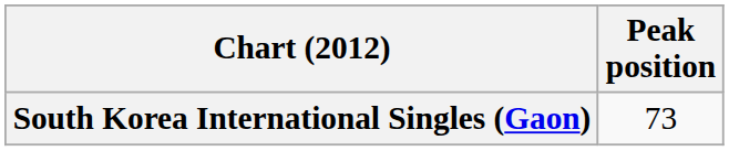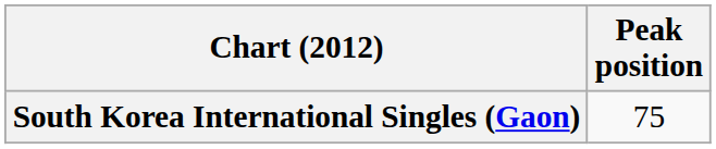 <table class="wikitable plainrowheaders" style="text-align:center">
 <tr>
 <th scope="col">Chart (2012)</th>
 <th scope="col">Peak<br>position</th>
 </tr>
 <tr>
 <th scope="row">South Korea International Singles (<a href='#'>Gaon</a>)</th>
-<td>73</td>
+<td>75</td>
 </tr>
 </table>
